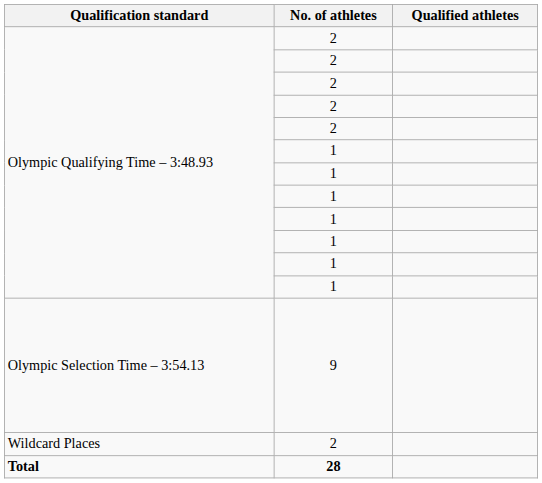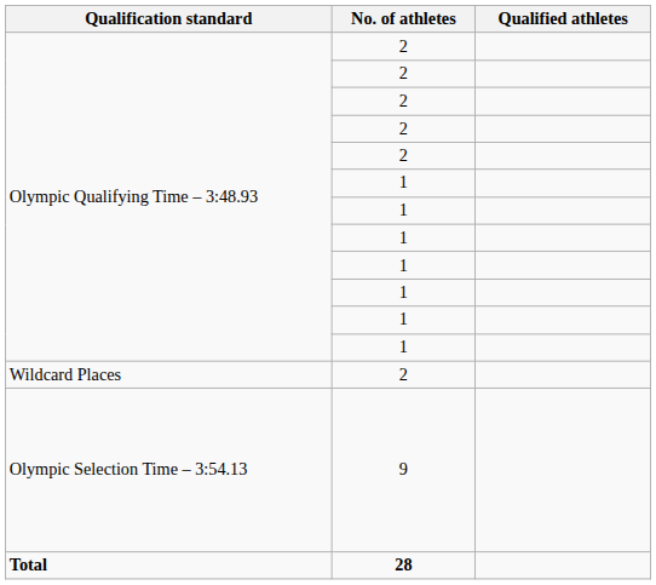 <table class=wikitable style="text-align:left" width=600>
 <tr>
 <th>Qualification standard</th>
 <th>No. of athletes</th>
 <th>Qualified athletes</th>
 </tr>
 <tr>
 <td rowspan="12">Olympic Qualifying Time – 3:48.93</td>
 <td align=center>2</td>
 <td><br></td>
 </tr>
 <tr>
 <td align=center>2</td>
 <td><br></td>
 </tr>
 <tr>
 <td align=center>2</td>
 <td><br></td>
 </tr>
 <tr>
 <td align=center>2</td>
 <td><br></td>
 </tr>
 <tr>
 <td align=center>2</td>
 <td><br></td>
 </tr>
 <tr>
 <td align=center>1</td>
 <td></td>
 </tr>
 <tr>
 <td align=center>1</td>
 <td></td>
 </tr>
 <tr>
 <td align=center>1</td>
 <td></td>
 </tr>
 <tr>
 <td align=center>1</td>
 <td></td>
 </tr>
 <tr>
 <td align=center>1</td>
 <td></td>
 </tr>
 <tr>
 <td align=center>1</td>
 <td></td>
 </tr>
 <tr>
 <td align=center>1</td>
 <td></td>
 </tr>
 <tr>
+<td rowspan="1">Wildcard Places</td>
+<td align=center>2</td>
+<td><br></td>
+</tr>
+<tr>
 <td rowspan="1">Olympic Selection Time – 3:54.13</td>
 <td align=center>9</td>
 <td> <br><br>  <br>  <br><br><br> <br><br> </td>
-</tr>
-<tr>
-<td rowspan="1">Wildcard Places</td>
-<td align=center>2</td>
-<td><br></td>
 </tr>
 <tr>
 <td><strong>Total</strong></td>
 <td align=center><strong>28</strong></td>
 <td></td>
 </tr>
 </table>
